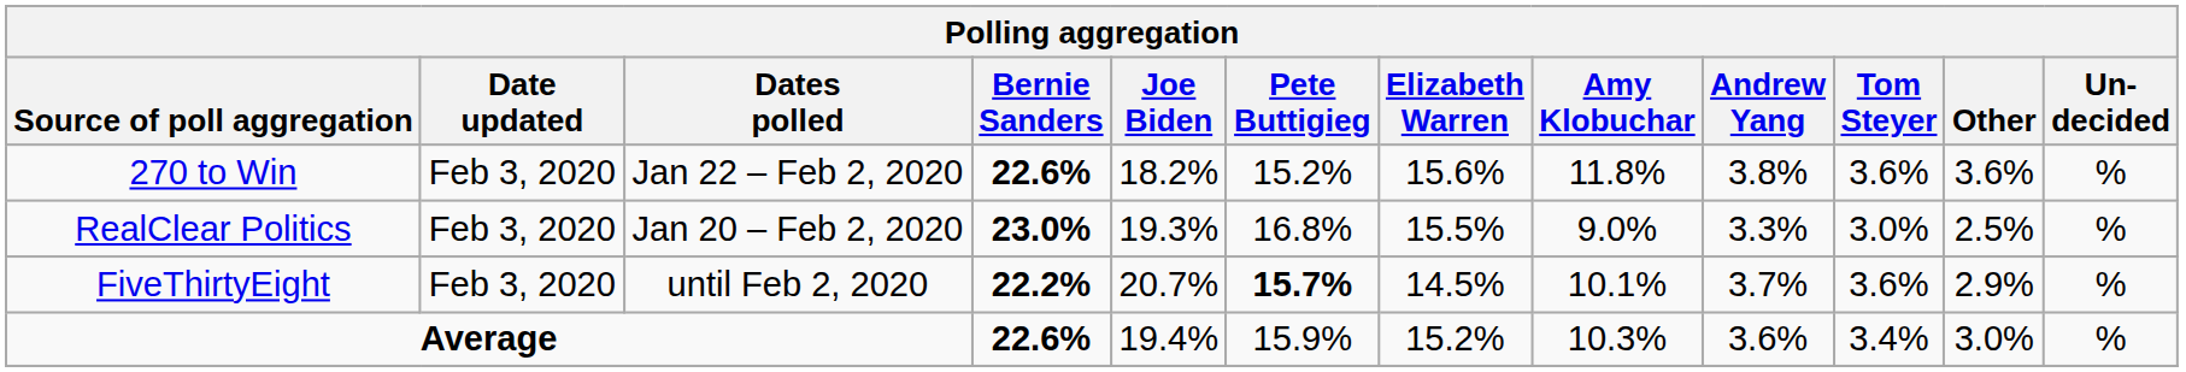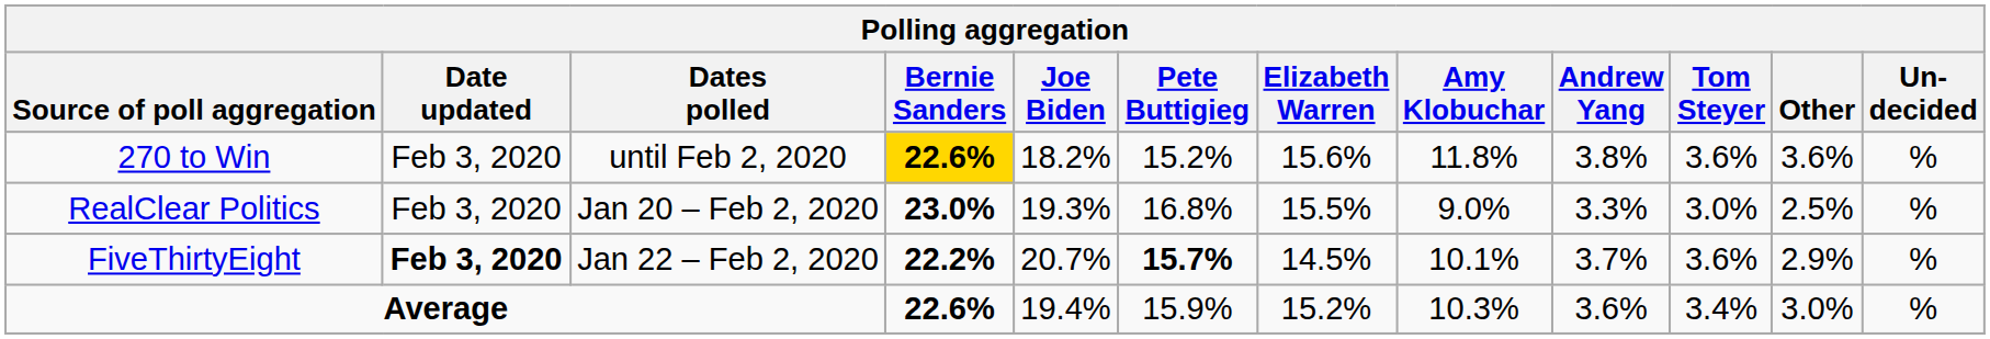 <table class="wikitable" style="font-size:90%; text-align:center">
 <tr valign=bottom style="font-size:90%;">
 <th colspan="12">Polling aggregation</th>
 </tr>
 <tr valign=bottom style="font-size:90%;">
 <th>Source of poll aggregation</th>
 <th>Date<br>updated</th>
 <th>Dates<br>polled</th>
 <th><a href='#'>Bernie<br>Sanders</a></th>
 <th><a href='#'>Joe<br>Biden</a></th>
 <th><a href='#'>Pete<br>Buttigieg</a></th>
 <th><a href='#'>Elizabeth<br>Warren</a></th>
 <th><a href='#'>Amy<br>Klobuchar</a></th>
 <th><a href='#'>Andrew<br>Yang</a></th>
 <th><a href='#'>Tom<br>Steyer</a></th>
 <th>Other</th>
 <th>Un-<br>decided</th>
 </tr>
 <tr>
 <td><a href='#'>270 to Win</a></td>
 <td>Feb 3, 2020</td>
-<td>Jan 22 – Feb 2, 2020</td>
-<td><strong>22.6%</strong></td>
+<td>until Feb 2, 2020</td>
+<td style="background: gold;"><strong>22.6%</strong></td>
 <td>18.2%</td>
 <td>15.2%</td>
 <td>15.6%</td>
 <td>11.8%</td>
 <td>3.8%</td>
 <td>3.6%</td>
 <td>3.6%</td>
 <td>%</td>
 </tr>
 <tr>
 <td><a href='#'>RealClear Politics</a></td>
 <td>Feb 3, 2020</td>
 <td>Jan 20 – Feb 2, 2020</td>
 <td><strong>23.0%</strong></td>
 <td>19.3%</td>
 <td>16.8%</td>
 <td>15.5%</td>
 <td>9.0%</td>
 <td>3.3%</td>
 <td>3.0%</td>
 <td>2.5%</td>
 <td>%</td>
 </tr>
 <tr>
 <td><a href='#'>FiveThirtyEight</a></td>
-<td>Feb 3, 2020</td>
-<td>until Feb 2, 2020</td>
+<td><strong>Feb 3, 2020</strong></td>
+<td>Jan 22 – Feb 2, 2020</td>
 <td><strong>22.2%</strong></td>
 <td>20.7%</td>
 <td><strong>15.7%</strong></td>
 <td>14.5%</td>
 <td>10.1%</td>
 <td>3.7%</td>
 <td>3.6%</td>
 <td>2.9%</td>
 <td>%</td>
 </tr>
 <tr>
 <td colspan=3><strong>Average</strong></td>
 <td><strong>22.6%</strong></td>
 <td>19.4%</td>
 <td>15.9%</td>
 <td>15.2%</td>
 <td>10.3%</td>
 <td>3.6%</td>
 <td>3.4%</td>
 <td>3.0%</td>
 <td>%</td>
 </tr>
 <tr>
 </tr>
 </table>
